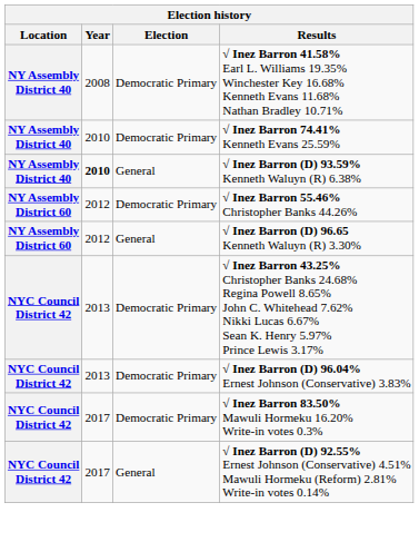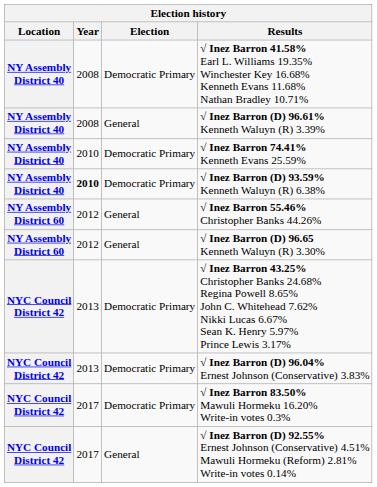 <table class="wikitable collapsible">
 <tr valign=bottom>
 <th colspan=4>Election history</th>
 </tr>
 <tr valign=bottom>
 <th>Location</th>
 <th>Year</th>
 <th>Election</th>
 <th>Results</th>
 </tr>
 <tr>
 <th><a href='#'>NY Assembly<br>District 40</a></th>
 <td>2008</td>
 <td>Democratic Primary</td>
 <td><strong>√ Inez Barron 41.58%</strong><br>Earl L. Williams 19.35%<br>Winchester Key 16.68%<br>Kenneth Evans 11.68%<br>Nathan Bradley 10.71%</td>
 </tr>
 <tr>
 <th><a href='#'>NY Assembly<br>District 40</a></th>
+<td>2008</td>
+<td>General</td>
+<td><strong>√ Inez Barron (D) 96.61%</strong><br>Kenneth Waluyn (R) 3.39%</td>
+</tr>
+<tr>
+<th><a href='#'>NY Assembly<br>District 40</a></th>
 <td>2010</td>
 <td>Democratic Primary</td>
 <td><strong>√ Inez Barron 74.41%</strong><br>Kenneth Evans 25.59%</td>
 </tr>
 <tr>
 <th><a href='#'>NY Assembly<br>District 40</a></th>
 <td><strong>2010</strong></td>
-<td>General</td>
+<td>Democratic Primary</td>
 <td><strong>√ Inez Barron (D) 93.59%</strong><br>Kenneth Waluyn (R) 6.38%</td>
 </tr>
 <tr>
 <th><a href='#'>NY Assembly<br>District 60</a></th>
 <td>2012</td>
-<td>Democratic Primary</td>
+<td>General</td>
 <td><strong>√ Inez Barron 55.46%</strong><br>Christopher Banks 44.26%</td>
 </tr>
 <tr>
 <th><a href='#'>NY Assembly<br>District 60</a></th>
 <td>2012</td>
 <td>General</td>
 <td><strong>√ Inez Barron (D) 96.65</strong><br>Kenneth Waluyn (R) 3.30%</td>
 </tr>
 <tr>
 <th><a href='#'>NYC Council<br>District 42</a></th>
 <td>2013</td>
 <td>Democratic Primary</td>
 <td><strong>√ Inez Barron 43.25%</strong><br>Christopher Banks 24.68%<br>Regina Powell 8.65%<br>John C. Whitehead 7.62%<br>Nikki Lucas 6.67%<br>Sean K. Henry 5.97%<br>Prince Lewis 3.17%</td>
 </tr>
 <tr>
 <th><a href='#'>NYC Council<br>District 42</a></th>
 <td>2013</td>
 <td>Democratic Primary</td>
 <td><strong>√ Inez Barron (D) 96.04%</strong><br>Ernest Johnson (Conservative) 3.83%</td>
 </tr>
 <tr>
 <th><a href='#'>NYC Council<br>District 42</a></th>
 <td>2017</td>
 <td>Democratic Primary</td>
 <td><strong>√ Inez Barron 83.50%</strong><br>Mawuli Hormeku 16.20%<br>Write-in votes 0.3%</td>
 </tr>
 <tr>
 <th><a href='#'>NYC Council<br>District 42</a></th>
 <td>2017</td>
 <td>General</td>
 <td><strong>√ Inez Barron (D) 92.55%</strong><br>Ernest Johnson (Conservative) 4.51%<br>Mawuli Hormeku (Reform) 2.81%<br>Write-in votes 0.14%</td>
 </tr>
 </table>
